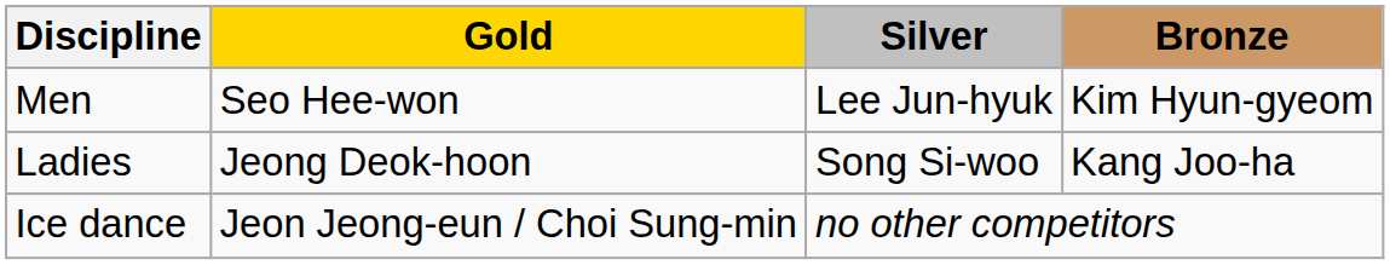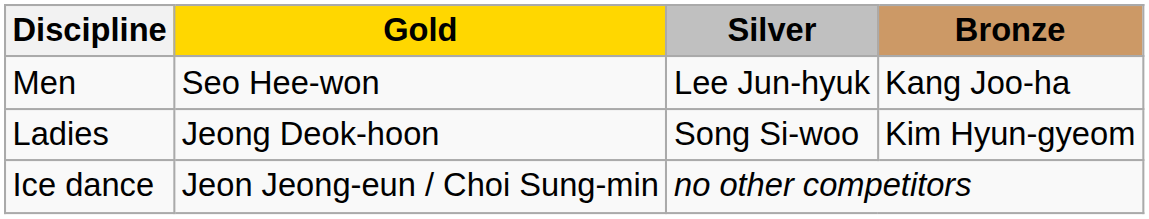 <table class="wikitable">
 <tr>
 <th>Discipline</th>
 <td align=center bgcolor=gold><strong>Gold</strong></td>
 <td align=center bgcolor=silver><strong>Silver</strong></td>
 <td align=center bgcolor=cc9966><strong>Bronze</strong></td>
 </tr>
 <tr>
 <td>Men</td>
 <td>Seo Hee-won</td>
 <td>Lee Jun-hyuk</td>
-<td>Kim Hyun-gyeom</td>
+<td>Kang Joo-ha</td>
 </tr>
 <tr>
 <td>Ladies</td>
 <td>Jeong Deok-hoon</td>
 <td>Song Si-woo</td>
-<td>Kang Joo-ha</td>
+<td>Kim Hyun-gyeom</td>
 </tr>
 <tr>
 <td>Ice dance</td>
 <td>Jeon Jeong-eun / Choi Sung-min</td>
 <td colspan=2><em>no other competitors</em></td>
 </tr>
 </table>
